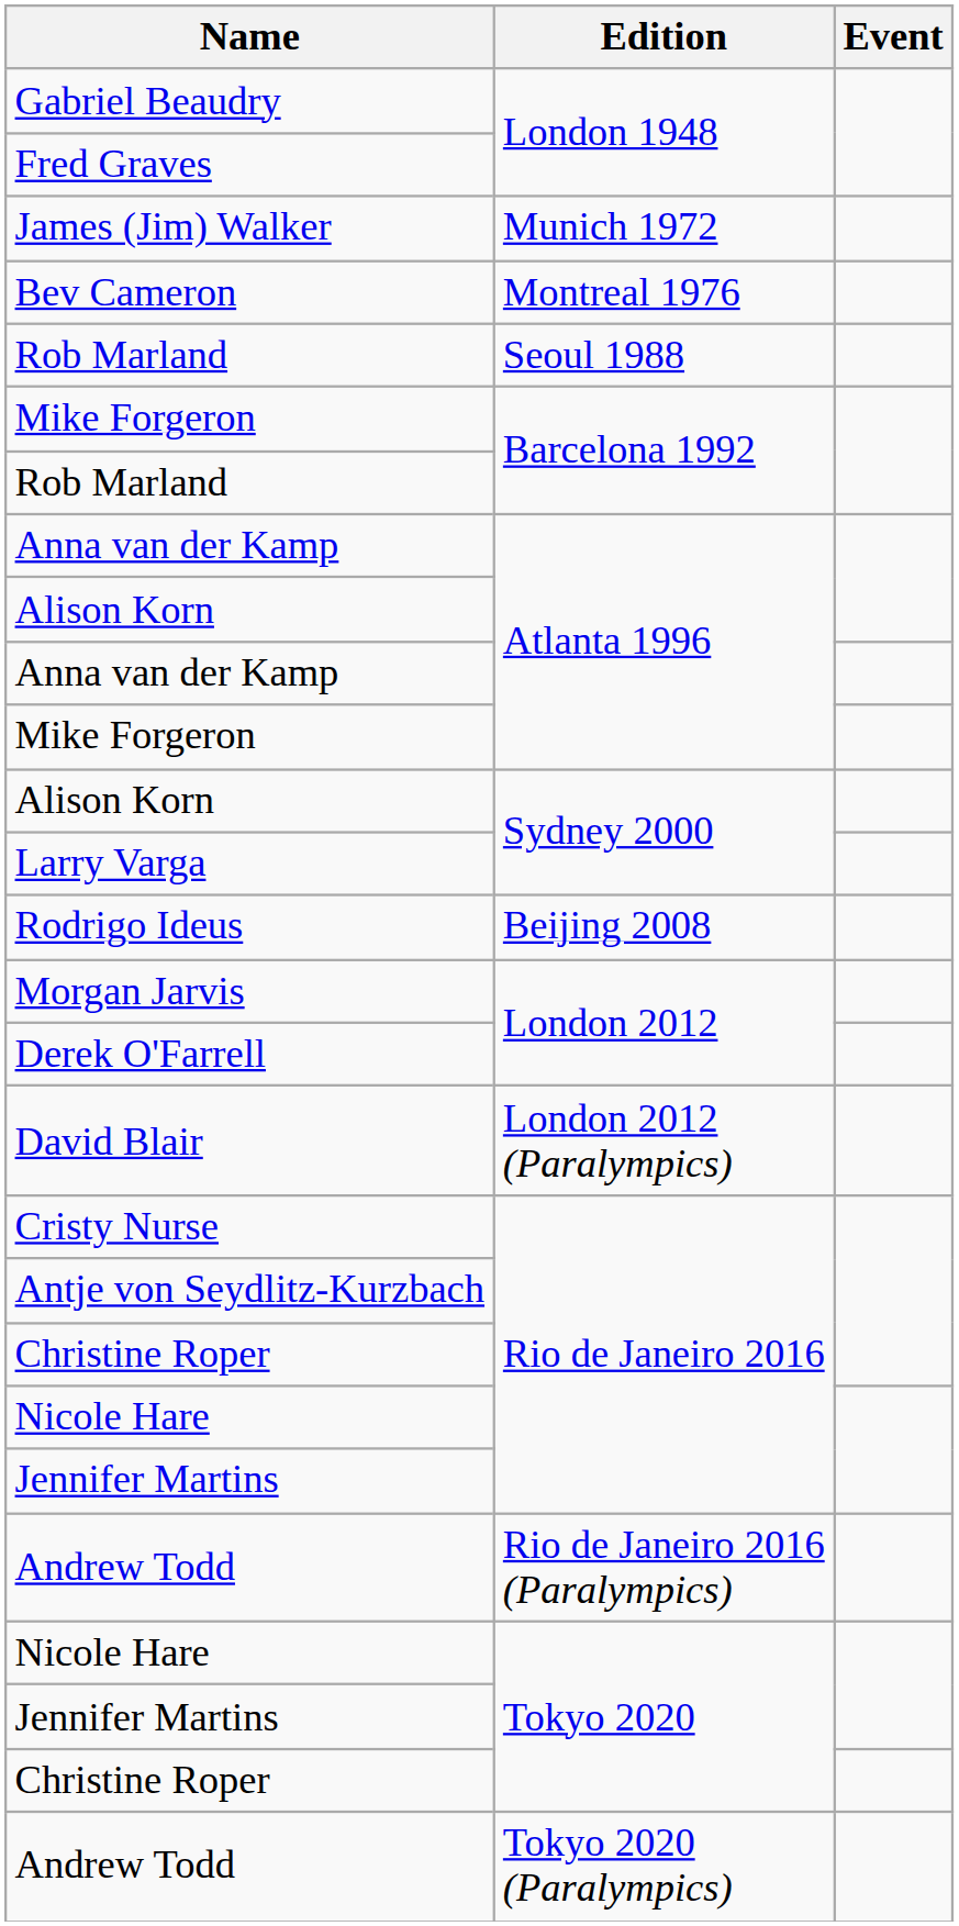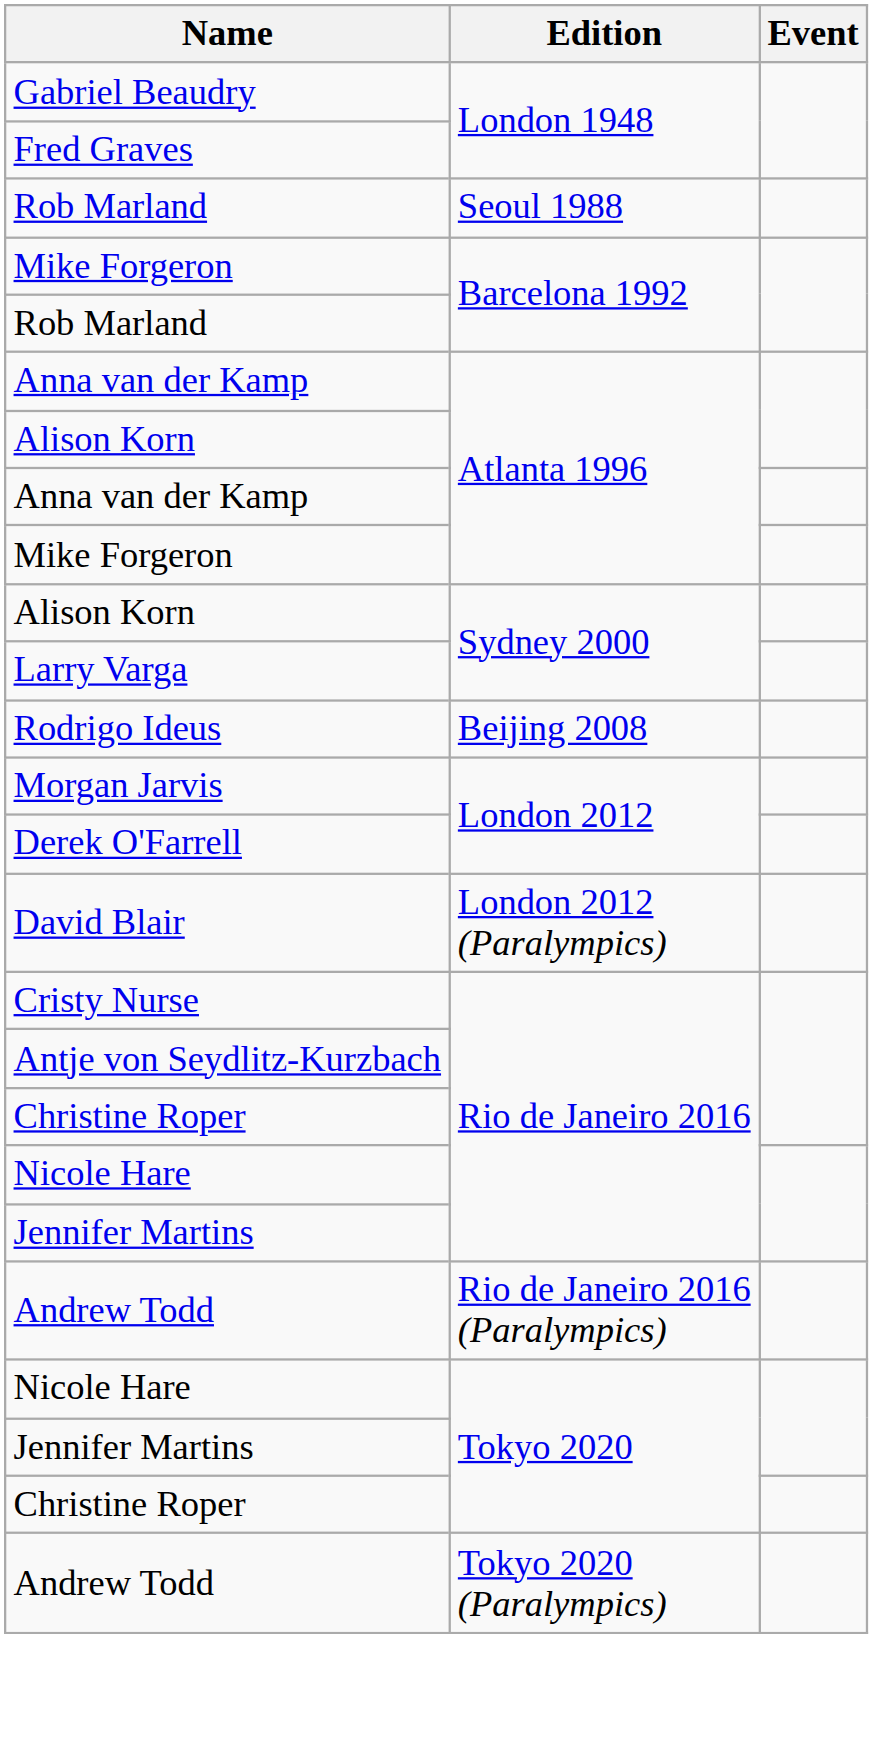 <table class="wikitable">
 <tr>
 <th>Name</th>
 <th>Edition</th>
 <th>Event</th>
 </tr>
 <tr>
 <td><a href='#'>Gabriel Beaudry</a></td>
 <td rowspan = 2><a href='#'>London 1948</a></td>
 <td rowspan = 2><br></td>
 </tr>
 <tr>
 <td><a href='#'>Fred Graves</a></td>
-</tr>
-<tr>
-<td><a href='#'>James (Jim) Walker</a></td>
-<td><a href='#'>Munich 1972</a></td>
-<td><br></td>
-</tr>
-<tr>
-<td><a href='#'>Bev Cameron</a></td>
-<td><a href='#'>Montreal 1976</a></td>
-<td><br></td>
 </tr>
 <tr>
 <td><a href='#'>Rob Marland</a></td>
 <td><a href='#'>Seoul 1988</a></td>
 <td><br></td>
 </tr>
 <tr>
 <td><a href='#'>Mike Forgeron</a></td>
 <td rowspan = 2><a href='#'>Barcelona 1992</a></td>
 <td rowspan = 2><br></td>
 </tr>
 <tr>
 <td>Rob Marland</td>
 </tr>
 <tr>
 <td><a href='#'>Anna van der Kamp</a></td>
 <td rowspan = 4><a href='#'>Atlanta 1996</a></td>
 <td rowspan = 2><br></td>
 </tr>
 <tr>
 <td><a href='#'>Alison Korn</a></td>
 </tr>
 <tr>
 <td>Anna van der Kamp</td>
 <td><br></td>
 </tr>
 <tr>
 <td>Mike Forgeron</td>
 <td><br></td>
 </tr>
 <tr>
 <td>Alison Korn</td>
 <td rowspan = 2><a href='#'>Sydney 2000</a></td>
 <td><br></td>
 </tr>
 <tr>
 <td><a href='#'>Larry Varga</a></td>
 <td><br></td>
 </tr>
 <tr>
 <td><a href='#'>Rodrigo Ideus</a></td>
 <td><a href='#'>Beijing 2008</a></td>
 <td><br></td>
 </tr>
 <tr>
 <td><a href='#'>Morgan Jarvis</a></td>
 <td rowspan = 2><a href='#'>London 2012</a></td>
 <td><br></td>
 </tr>
 <tr>
 <td><a href='#'>Derek O'Farrell</a></td>
 <td><br></td>
 </tr>
 <tr>
 <td><a href='#'>David Blair</a></td>
 <td><a href='#'>London 2012</a><br><em>(Paralympics)</em></td>
 <td><br></td>
 </tr>
 <tr>
 <td><a href='#'>Cristy Nurse</a></td>
 <td rowspan = 5><a href='#'>Rio de Janeiro 2016</a></td>
 <td rowspan = 3><br></td>
 </tr>
 <tr>
 <td><a href='#'>Antje von Seydlitz-Kurzbach</a></td>
 </tr>
 <tr>
 <td><a href='#'>Christine Roper</a></td>
 </tr>
 <tr>
 <td><a href='#'>Nicole Hare</a></td>
 <td rowspan = 2><br></td>
 </tr>
 <tr>
 <td><a href='#'>Jennifer Martins</a></td>
 </tr>
 <tr>
 <td><a href='#'>Andrew Todd</a></td>
 <td><a href='#'>Rio de Janeiro 2016</a><br><em>(Paralympics)</em></td>
 <td><br></td>
 </tr>
 <tr>
 <td>Nicole Hare</td>
 <td rowspan = 3><a href='#'>Tokyo 2020</a></td>
 <td rowspan = 2><br></td>
 </tr>
 <tr>
 <td>Jennifer Martins</td>
 </tr>
 <tr>
 <td>Christine Roper</td>
 <td><br></td>
 </tr>
 <tr>
 <td>Andrew Todd</td>
 <td><a href='#'>Tokyo 2020</a><br><em>(Paralympics)</em></td>
 <td><br></td>
 </tr>
 </table>
